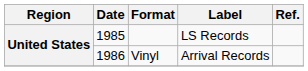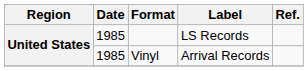 <table class="wikitable plainrowheaders">
 <tr>
 <th scope="col">Region</th>
 <th scope="col">Date</th>
 <th scope="col">Format</th>
 <th scope="col">Label</th>
 <th scope="col">Ref.</th>
 </tr>
 <tr>
 <th scope="row" rowspan="2">United States</th>
 <td>1985</td>
 <td></td>
 <td>LS Records</td>
 <td></td>
 </tr>
 <tr>
-<td>1986</td>
+<td>1985</td>
 <td>Vinyl</td>
 <td>Arrival Records</td>
 <td></td>
 </tr>
 <tr>
 </tr>
 </table>
